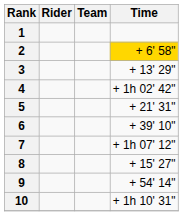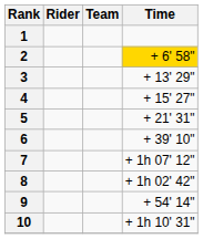 <table class="wikitable">
 <tr>
 <th scope="col">Rank</th>
 <th scope="col">Rider</th>
 <th scope="col">Team</th>
 <th scope="col">Time</th>
 </tr>
 <tr>
 <th scope=“row”>1</th>
 <td> </td>
 <td></td>
 <td align="right"></td>
 </tr>
 <tr>
 <th scope=“row”>2</th>
 <td></td>
 <td></td>
 <td align="right" style="background: gold;">+ 6' 58"</td>
 </tr>
 <tr>
 <th scope=“row”>3</th>
 <td></td>
 <td></td>
 <td align="right">+ 13' 29"</td>
 </tr>
 <tr>
 <th scope=“row”>4</th>
 <td></td>
 <td></td>
-<td align="right">+ 1h 02' 42"</td>
+<td align="right">+ 15' 27"</td>
 </tr>
 <tr>
 <th scope=“row”>5</th>
 <td></td>
 <td></td>
 <td align="right">+ 21' 31"</td>
 </tr>
 <tr>
 <th scope=“row”>6</th>
 <td></td>
 <td></td>
 <td align="right">+ 39' 10"</td>
 </tr>
 <tr>
 <th scope=“row”>7</th>
 <td></td>
 <td></td>
 <td align="right">+ 1h 07' 12"</td>
 </tr>
 <tr>
 <th scope=“row”>8</th>
 <td></td>
 <td></td>
-<td align="right">+ 15' 27"</td>
+<td align="right">+ 1h 02' 42"</td>
 </tr>
 <tr>
 <th scope=“row”>9</th>
 <td></td>
 <td></td>
 <td align="right">+ 54' 14"</td>
 </tr>
 <tr>
 <th scope=“row”>10</th>
 <td></td>
 <td></td>
 <td align="right">+ 1h 10' 31"</td>
 </tr>
 <tr>
 </tr>
 </table>
